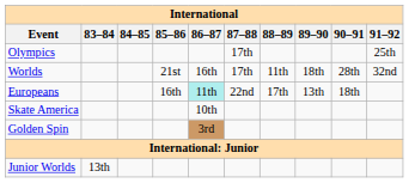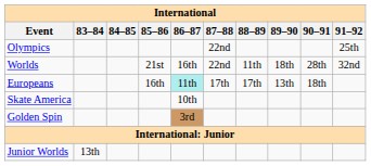 <table class="wikitable" style="text-align:center">
 <tr>
 <th style="background-color: #ffdead; " colspan=12 align=center>International</th>
 </tr>
 <tr>
 <th>Event</th>
 <th>83–84 <br> </th>
 <th>84–85 <br> </th>
 <th>85–86 <br> </th>
 <th>86–87 <br> </th>
 <th>87–88 <br> </th>
 <th>88–89 <br> </th>
 <th>89–90 <br> </th>
 <th>90–91 <br> </th>
 <th>91–92 <br> </th>
 </tr>
 <tr>
 <td align=left><a href='#'>Olympics</a></td>
 <td></td>
 <td></td>
 <td></td>
 <td></td>
-<td>17th</td>
+<td>22nd</td>
 <td></td>
 <td></td>
 <td></td>
 <td>25th</td>
 </tr>
 <tr>
 <td align=left><a href='#'>Worlds</a></td>
 <td></td>
 <td></td>
 <td>21st</td>
 <td>16th</td>
-<td>17th</td>
+<td>22nd</td>
 <td>11th</td>
 <td>18th</td>
 <td>28th</td>
 <td>32nd</td>
 </tr>
 <tr>
 <td align=left><a href='#'>Europeans</a></td>
 <td></td>
 <td></td>
 <td>16th</td>
 <td style="background: paleturquoise;">11th</td>
-<td>22nd</td>
+<td>17th</td>
 <td>17th</td>
 <td>13th</td>
 <td>18th</td>
 <td></td>
 </tr>
 <tr>
 <td align=left><a href='#'>Skate America</a></td>
 <td></td>
 <td></td>
 <td></td>
 <td>10th</td>
 <td></td>
 <td></td>
 <td></td>
 <td></td>
 <td></td>
 </tr>
 <tr>
 <td align=left><a href='#'>Golden Spin</a></td>
 <td></td>
 <td></td>
 <td></td>
 <td bgcolor=cc9966>3rd</td>
 <td></td>
 <td></td>
 <td></td>
 <td></td>
 <td></td>
 </tr>
 <tr>
 <th style="background-color: #ffdead; " colspan=12 align=center>International: Junior</th>
 </tr>
 <tr>
 <td align=left><a href='#'>Junior Worlds</a></td>
 <td>13th</td>
 <td></td>
 <td></td>
 <td></td>
 <td></td>
 <td></td>
 <td></td>
 <td></td>
 <td></td>
 </tr>
 </table>
